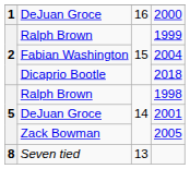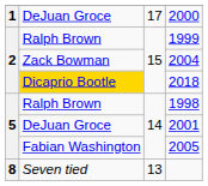 <table class=wikitable>
 <tr>
 </tr>
 <tr>
 <th>1</th>
 <td><a href='#'>DeJuan Groce</a></td>
-<td>16</td>
+<td>17</td>
 <td><a href='#'>2000</a></td>
 </tr>
 <tr>
 <th rowspan=3>2</th>
 <td><a href='#'>Ralph Brown</a></td>
 <td rowspan=3>15</td>
 <td><a href='#'>1999</a></td>
 </tr>
 <tr>
-<td><a href='#'>Fabian Washington</a></td>
+<td><a href='#'>Zack Bowman</a></td>
 <td><a href='#'>2004</a></td>
 </tr>
 <tr>
-<td><a href='#'>Dicaprio Bootle</a></td>
+<td style="background: gold;"><a href='#'>Dicaprio Bootle</a></td>
 <td><a href='#'>2018</a></td>
 </tr>
 <tr>
 <th rowspan=3>5</th>
 <td><a href='#'>Ralph Brown</a></td>
 <td rowspan=3>14</td>
 <td><a href='#'>1998</a></td>
 </tr>
 <tr>
 <td><a href='#'>DeJuan Groce</a></td>
 <td><a href='#'>2001</a></td>
 </tr>
 <tr>
-<td><a href='#'>Zack Bowman</a></td>
+<td><a href='#'>Fabian Washington</a></td>
 <td><a href='#'>2005</a></td>
 </tr>
 <tr>
 <th>8</th>
 <td><em>Seven tied</em></td>
 <td>13</td>
 <td></td>
 </tr>
 </table>
